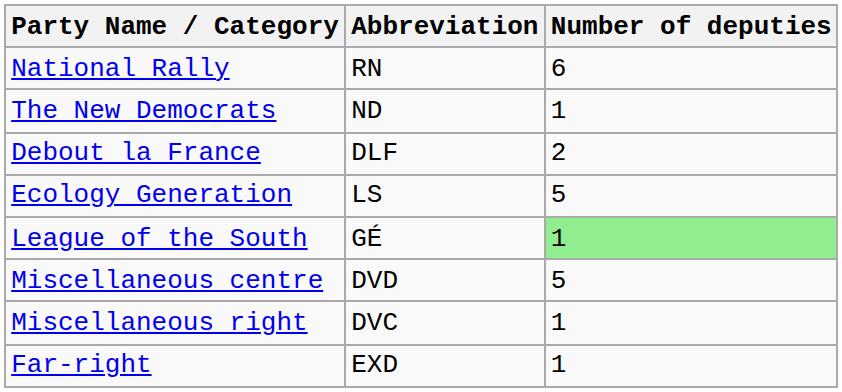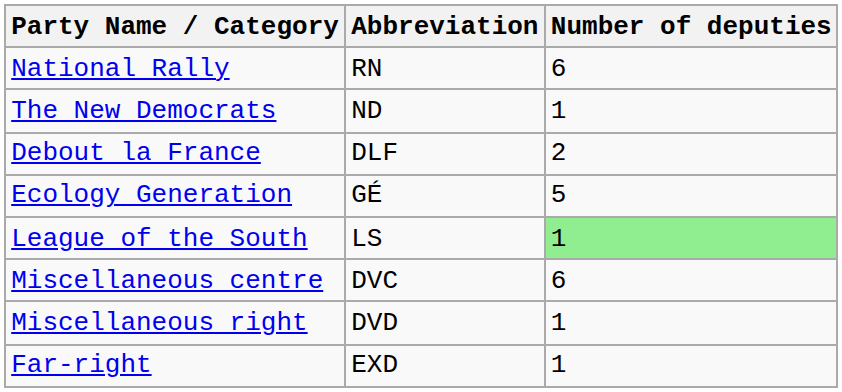 <table class="wikitable">
 <tr>
 <th>Party Name / Category</th>
 <th>Abbreviation</th>
 <th>Number of deputies</th>
 </tr>
 <tr>
 <td><a href='#'>National Rally</a></td>
 <td>RN</td>
 <td>6</td>
 </tr>
 <tr>
 <td><a href='#'>The New Democrats</a></td>
 <td>ND</td>
 <td>1</td>
 </tr>
 <tr>
 <td><a href='#'>Debout la France</a></td>
 <td>DLF</td>
 <td>2</td>
 </tr>
 <tr>
 <td><a href='#'>Ecology Generation</a></td>
-<td>LS</td>
+<td>GÉ</td>
 <td>5</td>
 </tr>
 <tr>
 <td><a href='#'>League of the South</a></td>
-<td>GÉ</td>
+<td>LS</td>
 <td style="background: lightgreen;">1</td>
 </tr>
 <tr>
 <td><a href='#'>Miscellaneous centre</a></td>
-<td>DVD</td>
-<td>5</td>
+<td>DVC</td>
+<td>6</td>
 </tr>
 <tr>
 <td><a href='#'>Miscellaneous right</a></td>
-<td>DVC</td>
+<td>DVD</td>
 <td>1</td>
 </tr>
 <tr>
 <td><a href='#'>Far-right</a></td>
 <td>EXD</td>
 <td>1</td>
 </tr>
 </table>
